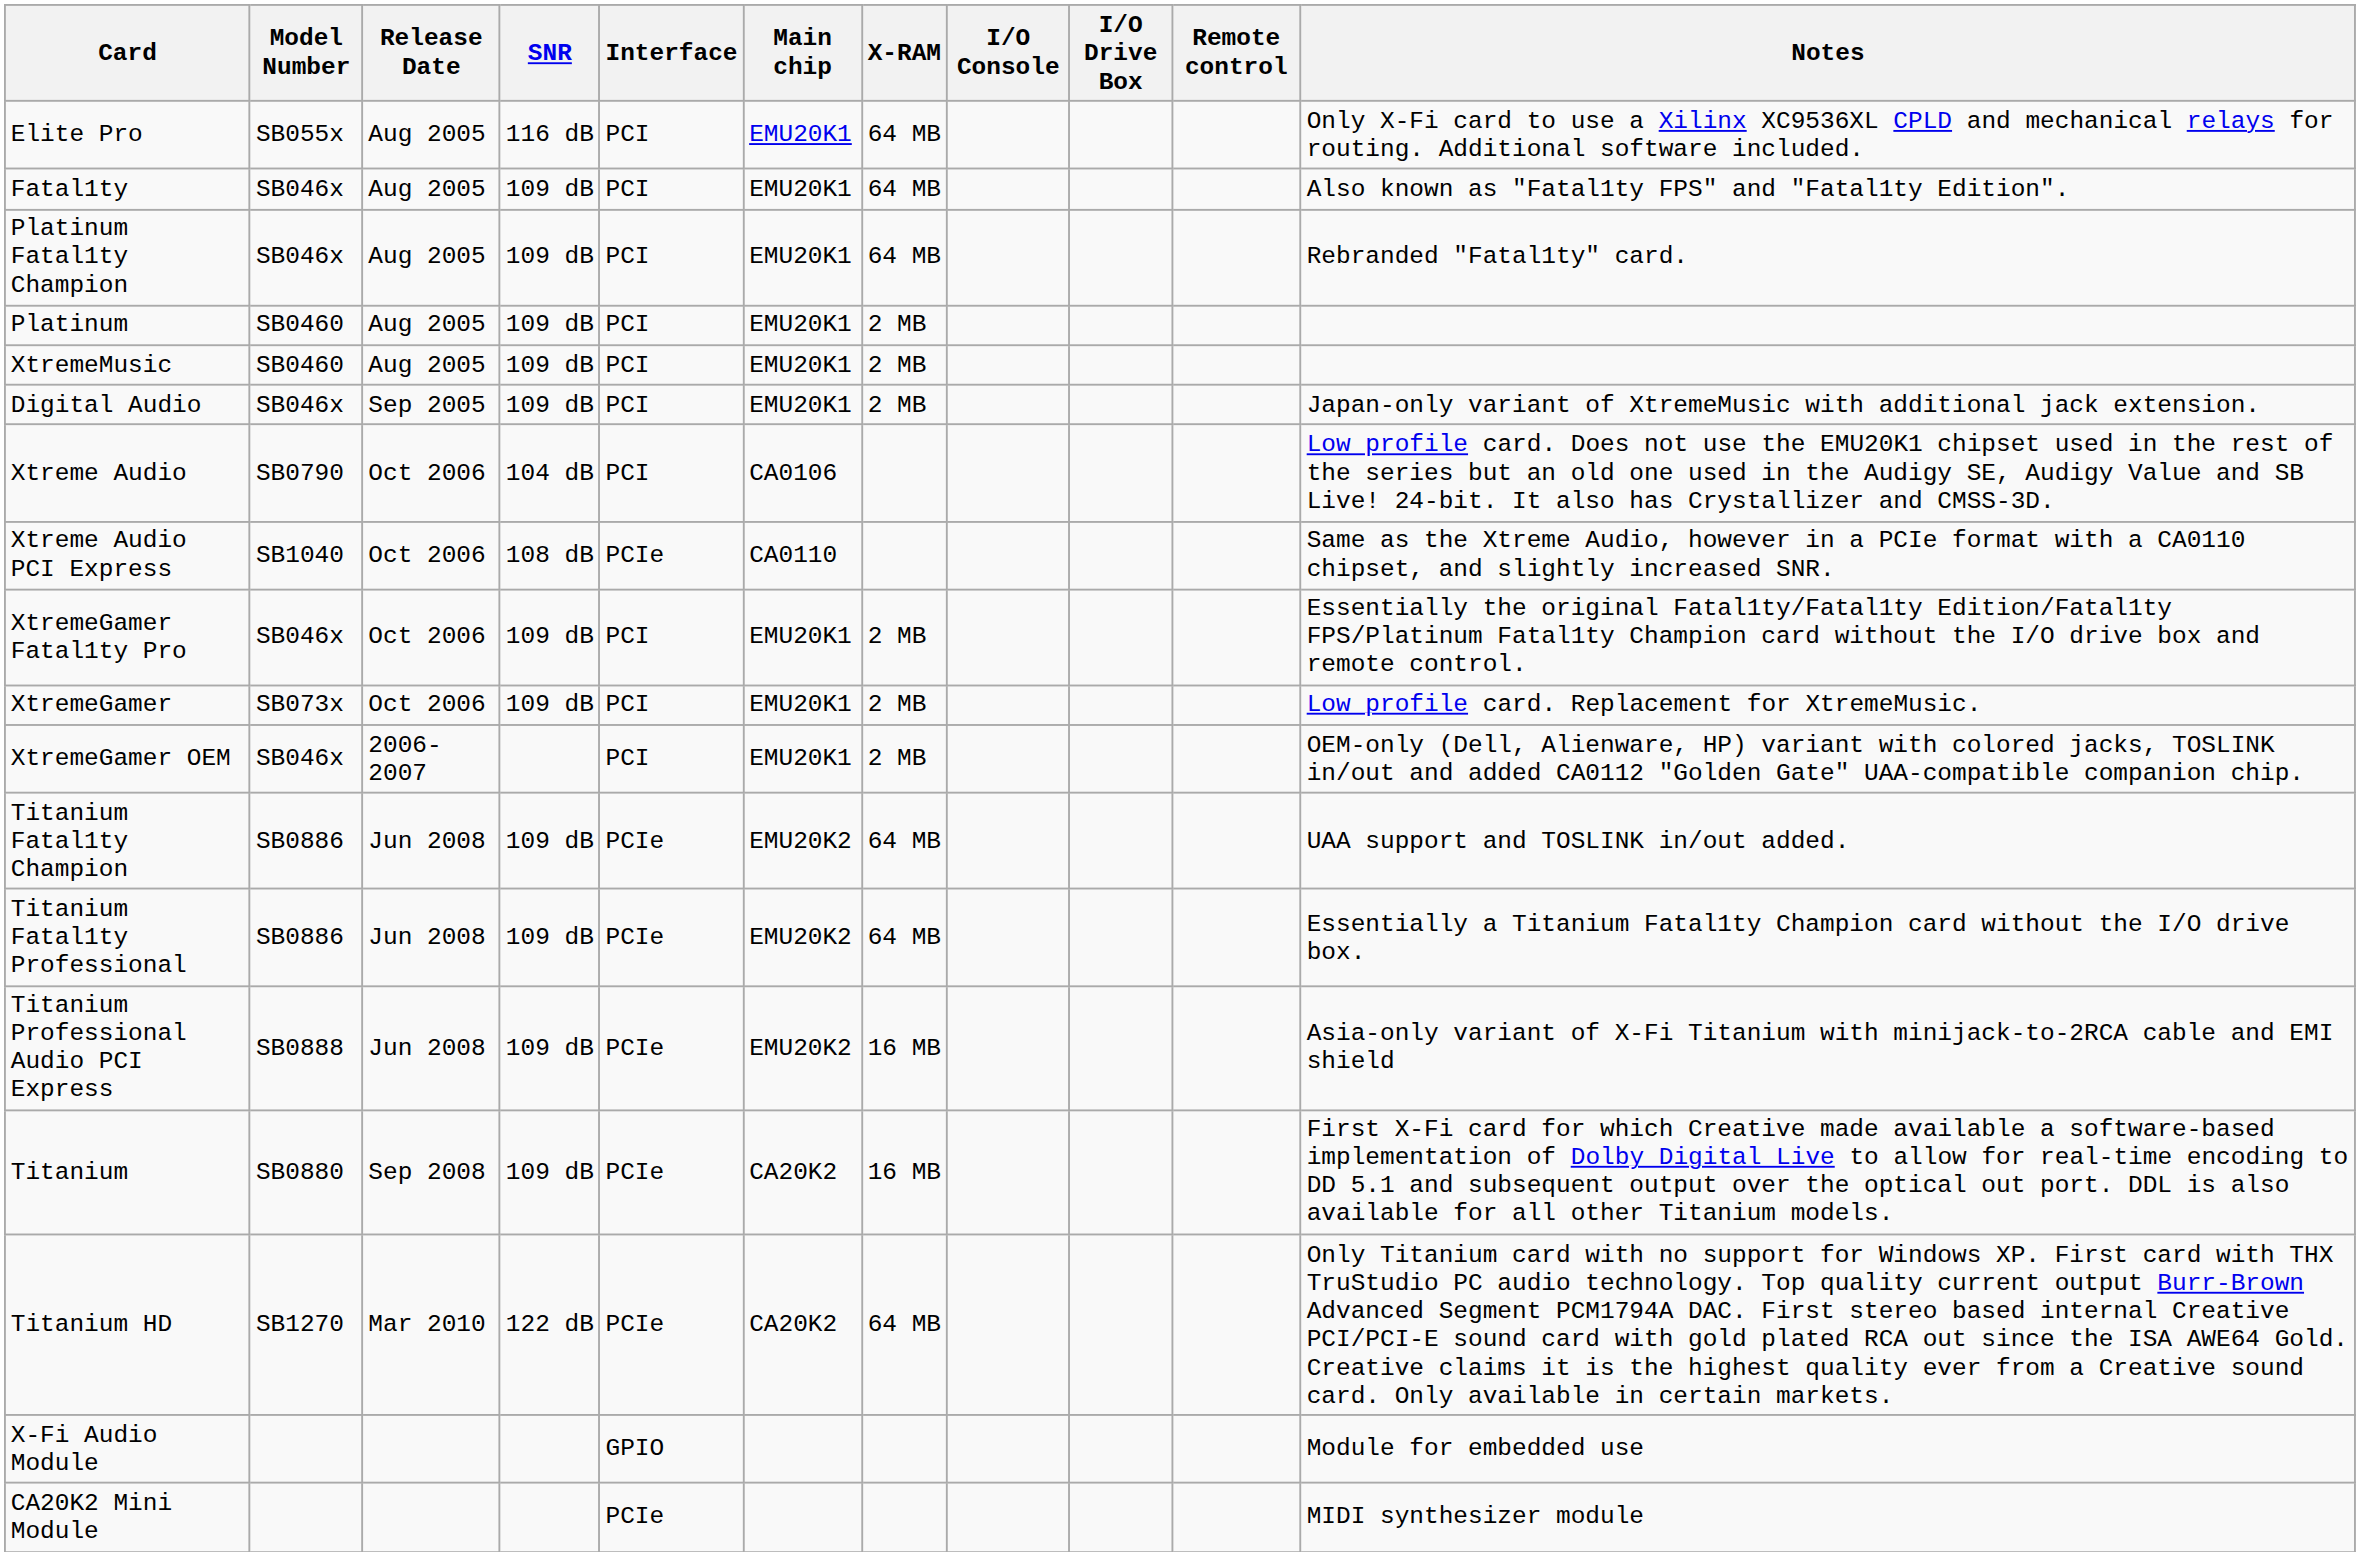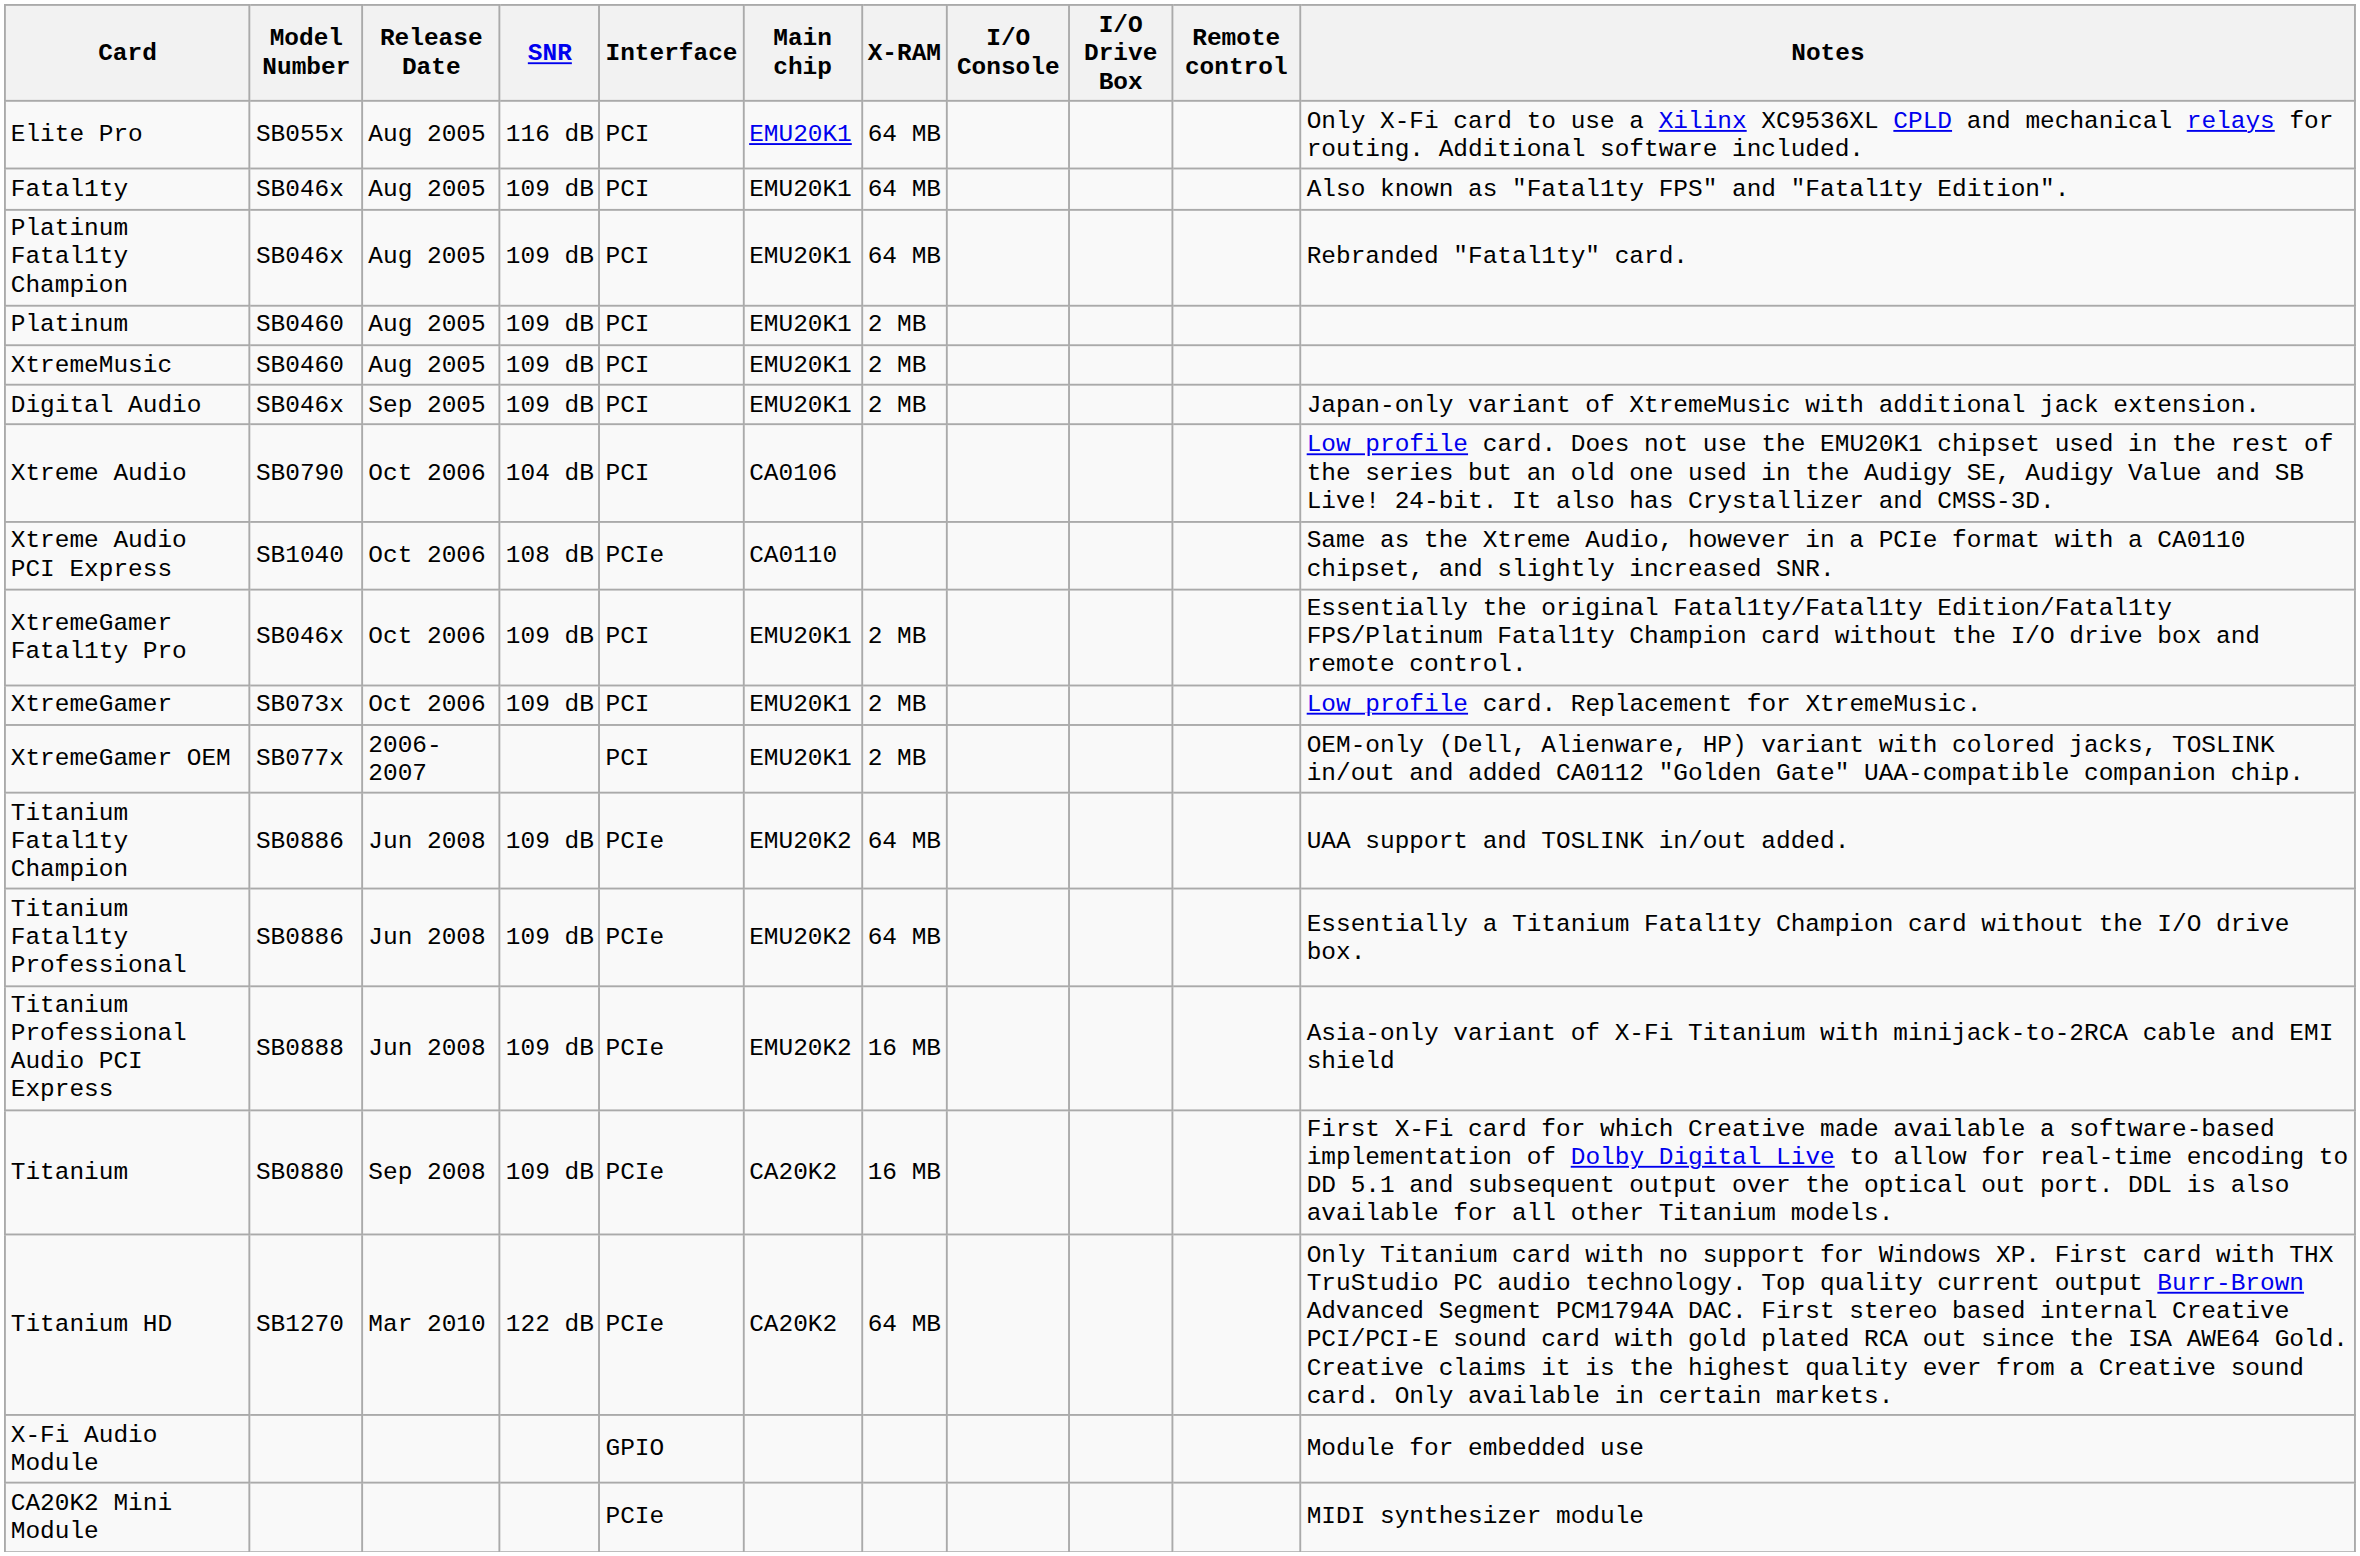 <table class="wikitable">
 <tr>
 <th>Card</th>
 <th>Model Number</th>
 <th>Release Date</th>
 <th><a href='#'>SNR</a></th>
 <th>Interface</th>
 <th>Main chip</th>
 <th>X-RAM</th>
 <th>I/O Console</th>
 <th>I/O Drive Box</th>
 <th>Remote control</th>
 <th>Notes</th>
 </tr>
 <tr>
 <td>Elite Pro</td>
 <td>SB055x</td>
 <td>Aug 2005</td>
 <td>116 dB</td>
 <td>PCI</td>
 <td><a href='#'>EMU20K1</a></td>
 <td>64 MB</td>
 <td></td>
 <td></td>
 <td></td>
 <td>Only X-Fi card to use a <a href='#'>Xilinx</a> XC9536XL <a href='#'>CPLD</a> and mechanical <a href='#'>relays</a> for routing. Additional software included.</td>
 </tr>
 <tr>
 <td>Fatal1ty</td>
 <td>SB046x</td>
 <td>Aug 2005</td>
 <td>109 dB</td>
 <td>PCI</td>
 <td>EMU20K1</td>
 <td>64 MB</td>
 <td></td>
 <td></td>
 <td></td>
 <td>Also known as "Fatal1ty FPS" and "Fatal1ty Edition".</td>
 </tr>
 <tr>
 <td>Platinum Fatal1ty Champion</td>
 <td>SB046x</td>
 <td>Aug 2005</td>
 <td>109 dB</td>
 <td>PCI</td>
 <td>EMU20K1</td>
 <td>64 MB</td>
 <td></td>
 <td></td>
 <td></td>
 <td>Rebranded "Fatal1ty" card.</td>
 </tr>
 <tr>
 <td>Platinum</td>
 <td>SB0460</td>
 <td>Aug 2005</td>
 <td>109 dB</td>
 <td>PCI</td>
 <td>EMU20K1</td>
 <td>2 MB</td>
 <td></td>
 <td></td>
 <td></td>
 <td></td>
 </tr>
 <tr>
 <td>XtremeMusic</td>
 <td>SB0460</td>
 <td>Aug 2005</td>
 <td>109 dB</td>
 <td>PCI</td>
 <td>EMU20K1</td>
 <td>2 MB</td>
 <td></td>
 <td></td>
 <td></td>
 <td></td>
 </tr>
 <tr>
 <td>Digital Audio</td>
 <td>SB046x</td>
 <td>Sep 2005</td>
 <td>109 dB</td>
 <td>PCI</td>
 <td>EMU20K1</td>
 <td>2 MB</td>
 <td></td>
 <td></td>
 <td></td>
 <td>Japan-only variant of XtremeMusic with additional jack extension.</td>
 </tr>
 <tr>
 <td>Xtreme Audio</td>
 <td>SB0790</td>
 <td>Oct 2006</td>
 <td>104 dB</td>
 <td>PCI</td>
 <td>CA0106</td>
 <td></td>
 <td></td>
 <td></td>
 <td></td>
 <td><a href='#'>Low profile</a> card. Does not use the EMU20K1 chipset used in the rest of the series but an old one used in the Audigy SE, Audigy Value and SB Live! 24-bit. It also has Crystallizer and CMSS-3D.</td>
 </tr>
 <tr>
 <td>Xtreme Audio PCI Express</td>
 <td>SB1040</td>
 <td>Oct 2006</td>
 <td>108 dB</td>
 <td>PCIe</td>
 <td>CA0110</td>
 <td></td>
 <td></td>
 <td></td>
 <td></td>
 <td>Same as the Xtreme Audio, however in a PCIe format with a CA0110 chipset, and slightly increased SNR.</td>
 </tr>
 <tr>
 <td>XtremeGamer Fatal1ty Pro</td>
 <td>SB046x</td>
 <td>Oct 2006</td>
 <td>109 dB</td>
 <td>PCI</td>
 <td>EMU20K1</td>
 <td>2 MB</td>
 <td></td>
 <td></td>
 <td></td>
 <td>Essentially the original Fatal1ty/Fatal1ty Edition/Fatal1ty FPS/Platinum Fatal1ty Champion card without the I/O drive box and remote control.</td>
 </tr>
 <tr>
 <td>XtremeGamer</td>
 <td>SB073x</td>
 <td>Oct 2006</td>
 <td>109 dB</td>
 <td>PCI</td>
 <td>EMU20K1</td>
 <td>2 MB</td>
 <td></td>
 <td></td>
 <td></td>
 <td><a href='#'>Low profile</a> card. Replacement for XtremeMusic.</td>
 </tr>
 <tr>
 <td>XtremeGamer OEM</td>
-<td>SB046x</td>
+<td>SB077x</td>
 <td>2006-2007</td>
 <td></td>
 <td>PCI</td>
 <td>EMU20K1</td>
 <td>2 MB</td>
 <td></td>
 <td></td>
 <td></td>
 <td>OEM-only (Dell, Alienware, HP) variant with colored jacks, TOSLINK in/out and added CA0112 "Golden Gate" UAA-compatible companion chip.</td>
 </tr>
 <tr>
 <td>Titanium Fatal1ty Champion</td>
 <td>SB0886</td>
 <td>Jun 2008</td>
 <td>109 dB</td>
 <td>PCIe</td>
 <td>EMU20K2</td>
 <td>64 MB</td>
 <td></td>
 <td></td>
 <td></td>
 <td>UAA support and TOSLINK in/out added.</td>
 </tr>
 <tr>
 <td>Titanium Fatal1ty Professional</td>
 <td>SB0886</td>
 <td>Jun 2008</td>
 <td>109 dB</td>
 <td>PCIe</td>
 <td>EMU20K2</td>
 <td>64 MB</td>
 <td></td>
 <td></td>
 <td></td>
 <td>Essentially a Titanium Fatal1ty Champion card without the I/O drive box.</td>
 </tr>
 <tr>
 <td>Titanium Professional Audio PCI Express</td>
 <td>SB0888</td>
 <td>Jun 2008</td>
 <td>109 dB</td>
 <td>PCIe</td>
 <td>EMU20K2</td>
 <td>16 MB</td>
 <td></td>
 <td></td>
 <td></td>
 <td>Asia-only variant of X-Fi Titanium with minijack-to-2RCA cable and EMI shield</td>
 </tr>
 <tr>
 <td>Titanium</td>
 <td>SB0880</td>
 <td>Sep 2008</td>
 <td>109 dB</td>
 <td>PCIe</td>
 <td>CA20K2</td>
 <td>16 MB</td>
 <td></td>
 <td></td>
 <td></td>
 <td>First X-Fi card for which Creative made available a software-based implementation of <a href='#'>Dolby Digital Live</a> to allow for real-time encoding to DD 5.1 and subsequent output over the optical out port. DDL is also available for all other Titanium models.</td>
 </tr>
 <tr>
 <td>Titanium HD</td>
 <td>SB1270</td>
 <td>Mar 2010</td>
 <td>122 dB</td>
 <td>PCIe</td>
 <td>CA20K2</td>
 <td>64 MB</td>
 <td></td>
 <td></td>
 <td></td>
 <td>Only Titanium card with no support for Windows XP. First card with THX TruStudio PC audio technology. Top quality current output <a href='#'>Burr-Brown</a> Advanced Segment PCM1794A DAC. First stereo based internal Creative PCI/PCI-E sound card with gold plated RCA out since the ISA AWE64 Gold. Creative claims it is the highest quality ever from a Creative sound card. Only available in certain markets.</td>
 </tr>
 <tr>
 <td>X-Fi Audio Module</td>
 <td></td>
 <td></td>
 <td></td>
 <td>GPIO</td>
 <td></td>
 <td></td>
 <td></td>
 <td></td>
 <td></td>
 <td>Module for embedded use</td>
 </tr>
 <tr>
 <td>CA20K2 Mini Module</td>
 <td></td>
 <td></td>
 <td></td>
 <td>PCIe</td>
 <td></td>
 <td></td>
 <td></td>
 <td></td>
 <td></td>
 <td>MIDI synthesizer module</td>
 </tr>
 </table>
